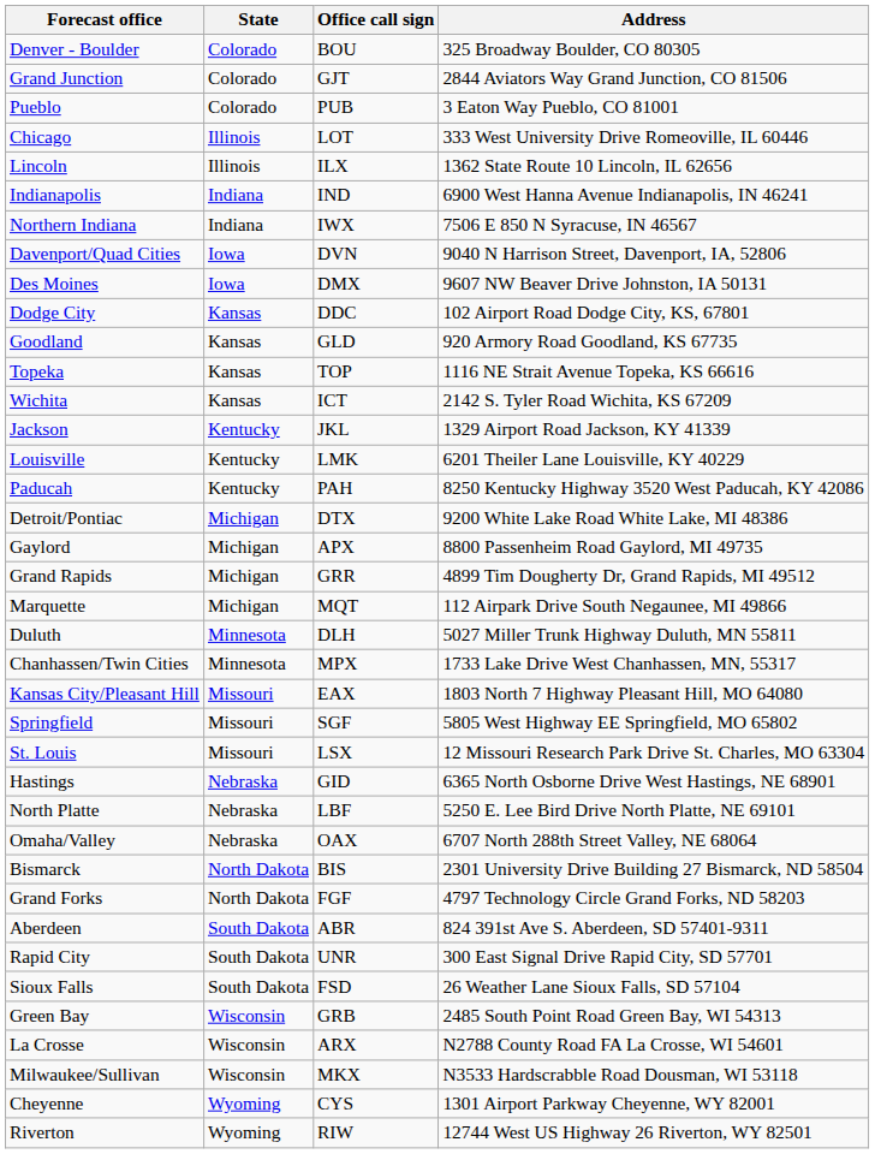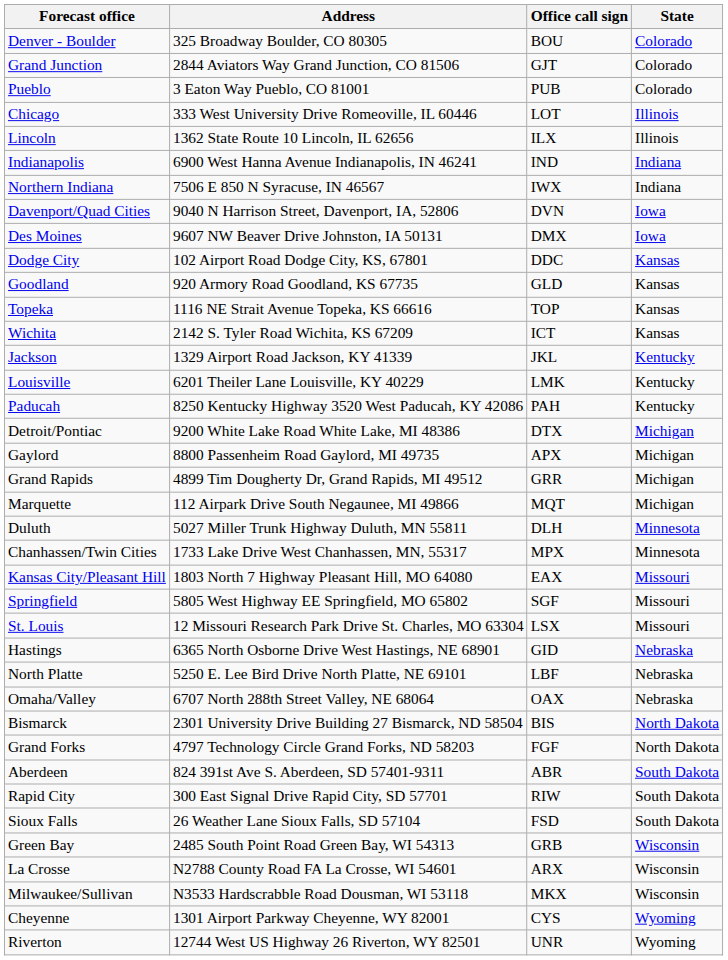 <table class="wikitable sortable">
 <tr>
 <th>Forecast office</th>
+<th>Address</th>
+<th>Office call sign</th>
 <th>State</th>
-<th>Office call sign</th>
-<th>Address</th>
 </tr>
 <tr>
 <td><a href='#'>Denver - Boulder</a></td>
+<td>325 Broadway Boulder, CO 80305</td>
+<td>BOU</td>
 <td><a href='#'>Colorado</a></td>
-<td>BOU</td>
-<td>325 Broadway Boulder, CO 80305</td>
 </tr>
 <tr>
 <td><a href='#'>Grand Junction</a></td>
+<td>2844 Aviators Way Grand Junction, CO 81506</td>
+<td>GJT</td>
 <td>Colorado</td>
-<td>GJT</td>
-<td>2844 Aviators Way Grand Junction, CO 81506</td>
 </tr>
 <tr>
 <td><a href='#'>Pueblo</a></td>
+<td>3 Eaton Way Pueblo, CO 81001</td>
+<td>PUB</td>
 <td>Colorado</td>
-<td>PUB</td>
-<td>3 Eaton Way Pueblo, CO 81001</td>
 </tr>
 <tr>
 <td><a href='#'>Chicago</a></td>
+<td>333 West University Drive Romeoville, IL 60446</td>
+<td>LOT</td>
 <td><a href='#'>Illinois</a></td>
-<td>LOT</td>
-<td>333 West University Drive Romeoville, IL 60446</td>
 </tr>
 <tr>
 <td><a href='#'>Lincoln</a></td>
+<td>1362 State Route 10 Lincoln, IL 62656</td>
+<td>ILX</td>
 <td>Illinois</td>
-<td>ILX</td>
-<td>1362 State Route 10 Lincoln, IL 62656</td>
 </tr>
 <tr>
 <td><a href='#'>Indianapolis</a></td>
+<td>6900 West Hanna Avenue Indianapolis, IN 46241</td>
+<td>IND</td>
 <td><a href='#'>Indiana</a></td>
-<td>IND</td>
-<td>6900 West Hanna Avenue Indianapolis, IN 46241</td>
 </tr>
 <tr>
 <td><a href='#'>Northern Indiana</a></td>
+<td>7506 E 850 N Syracuse, IN 46567</td>
+<td>IWX</td>
 <td>Indiana</td>
-<td>IWX</td>
-<td>7506 E 850 N Syracuse, IN 46567</td>
 </tr>
 <tr>
 <td><a href='#'>Davenport/Quad Cities</a></td>
+<td>9040 N Harrison Street, Davenport, IA, 52806</td>
+<td>DVN</td>
 <td><a href='#'>Iowa</a></td>
-<td>DVN</td>
-<td>9040 N Harrison Street, Davenport, IA, 52806</td>
 </tr>
 <tr>
 <td><a href='#'>Des Moines</a></td>
+<td>9607 NW Beaver Drive Johnston, IA 50131</td>
+<td>DMX</td>
 <td><a href='#'>Iowa</a></td>
-<td>DMX</td>
-<td>9607 NW Beaver Drive Johnston, IA 50131</td>
 </tr>
 <tr>
 <td><a href='#'>Dodge City</a></td>
+<td>102 Airport Road Dodge City, KS, 67801</td>
+<td>DDC</td>
 <td><a href='#'>Kansas</a></td>
-<td>DDC</td>
-<td>102 Airport Road Dodge City, KS, 67801</td>
 </tr>
 <tr>
 <td><a href='#'>Goodland</a></td>
+<td>920 Armory Road Goodland, KS 67735</td>
+<td>GLD</td>
 <td>Kansas</td>
-<td>GLD</td>
-<td>920 Armory Road Goodland, KS 67735</td>
 </tr>
 <tr>
 <td><a href='#'>Topeka</a></td>
+<td>1116 NE Strait Avenue Topeka, KS 66616</td>
+<td>TOP</td>
 <td>Kansas</td>
-<td>TOP</td>
-<td>1116 NE Strait Avenue Topeka, KS 66616</td>
 </tr>
 <tr>
 <td><a href='#'>Wichita</a></td>
+<td>2142 S. Tyler Road Wichita, KS 67209</td>
+<td>ICT</td>
 <td>Kansas</td>
-<td>ICT</td>
-<td>2142 S. Tyler Road Wichita, KS 67209</td>
 </tr>
 <tr>
 <td><a href='#'>Jackson</a></td>
+<td>1329 Airport Road Jackson, KY 41339</td>
+<td>JKL</td>
 <td><a href='#'>Kentucky</a></td>
-<td>JKL</td>
-<td>1329 Airport Road Jackson, KY 41339</td>
 </tr>
 <tr>
 <td><a href='#'>Louisville</a></td>
+<td>6201 Theiler Lane Louisville, KY 40229</td>
+<td>LMK</td>
 <td>Kentucky</td>
-<td>LMK</td>
-<td>6201 Theiler Lane Louisville, KY 40229</td>
 </tr>
 <tr>
 <td><a href='#'>Paducah</a></td>
+<td>8250 Kentucky Highway 3520 West Paducah, KY 42086</td>
+<td>PAH</td>
 <td>Kentucky</td>
-<td>PAH</td>
-<td>8250 Kentucky Highway 3520 West Paducah, KY 42086</td>
 </tr>
 <tr>
 <td>Detroit/Pontiac</td>
+<td>9200 White Lake Road White Lake, MI 48386</td>
+<td>DTX</td>
 <td><a href='#'>Michigan</a></td>
-<td>DTX</td>
-<td>9200 White Lake Road White Lake, MI 48386</td>
 </tr>
 <tr>
 <td>Gaylord</td>
+<td>8800 Passenheim Road Gaylord, MI 49735</td>
+<td>APX</td>
 <td>Michigan</td>
-<td>APX</td>
-<td>8800 Passenheim Road Gaylord, MI 49735</td>
 </tr>
 <tr>
 <td>Grand Rapids</td>
+<td>4899 Tim Dougherty Dr, Grand Rapids, MI 49512</td>
+<td>GRR</td>
 <td>Michigan</td>
-<td>GRR</td>
-<td>4899 Tim Dougherty Dr, Grand Rapids, MI 49512</td>
 </tr>
 <tr>
 <td>Marquette</td>
+<td>112 Airpark Drive South Negaunee, MI 49866</td>
+<td>MQT</td>
 <td>Michigan</td>
-<td>MQT</td>
-<td>112 Airpark Drive South Negaunee, MI 49866</td>
 </tr>
 <tr>
 <td>Duluth</td>
+<td>5027 Miller Trunk Highway Duluth, MN 55811</td>
+<td>DLH</td>
 <td><a href='#'>Minnesota</a></td>
-<td>DLH</td>
-<td>5027 Miller Trunk Highway Duluth, MN 55811</td>
 </tr>
 <tr>
 <td>Chanhassen/Twin Cities</td>
+<td>1733 Lake Drive West Chanhassen, MN, 55317</td>
+<td>MPX</td>
 <td>Minnesota</td>
-<td>MPX</td>
-<td>1733 Lake Drive West Chanhassen, MN, 55317</td>
 </tr>
 <tr>
 <td><a href='#'>Kansas City/Pleasant Hill</a></td>
+<td>1803 North 7 Highway Pleasant Hill, MO 64080</td>
+<td>EAX</td>
 <td><a href='#'>Missouri</a></td>
-<td>EAX</td>
-<td>1803 North 7 Highway Pleasant Hill, MO 64080</td>
 </tr>
 <tr>
 <td><a href='#'>Springfield</a></td>
+<td>5805 West Highway EE Springfield, MO 65802</td>
+<td>SGF</td>
 <td>Missouri</td>
-<td>SGF</td>
-<td>5805 West Highway EE Springfield, MO 65802</td>
 </tr>
 <tr>
 <td><a href='#'>St. Louis</a></td>
+<td>12 Missouri Research Park Drive St. Charles, MO 63304</td>
+<td>LSX</td>
 <td>Missouri</td>
-<td>LSX</td>
-<td>12 Missouri Research Park Drive St. Charles, MO 63304</td>
 </tr>
 <tr>
 <td>Hastings</td>
+<td>6365 North Osborne Drive West Hastings, NE 68901</td>
+<td>GID</td>
 <td><a href='#'>Nebraska</a></td>
-<td>GID</td>
-<td>6365 North Osborne Drive West Hastings, NE 68901</td>
 </tr>
 <tr>
 <td>North Platte</td>
+<td>5250 E. Lee Bird Drive North Platte, NE 69101</td>
+<td>LBF</td>
 <td>Nebraska</td>
-<td>LBF</td>
-<td>5250 E. Lee Bird Drive North Platte, NE 69101</td>
 </tr>
 <tr>
 <td>Omaha/Valley</td>
+<td>6707 North 288th Street Valley, NE 68064</td>
+<td>OAX</td>
 <td>Nebraska</td>
-<td>OAX</td>
-<td>6707 North 288th Street Valley, NE 68064</td>
 </tr>
 <tr>
 <td>Bismarck</td>
+<td>2301 University Drive Building 27 Bismarck, ND 58504</td>
+<td>BIS</td>
 <td><a href='#'>North Dakota</a></td>
-<td>BIS</td>
-<td>2301 University Drive Building 27 Bismarck, ND 58504</td>
 </tr>
 <tr>
 <td>Grand Forks</td>
+<td>4797 Technology Circle Grand Forks, ND 58203</td>
+<td>FGF</td>
 <td>North Dakota</td>
-<td>FGF</td>
-<td>4797 Technology Circle Grand Forks, ND 58203</td>
 </tr>
 <tr>
 <td>Aberdeen</td>
+<td>824 391st Ave S. Aberdeen, SD 57401-9311</td>
+<td>ABR</td>
 <td><a href='#'>South Dakota</a></td>
-<td>ABR</td>
-<td>824 391st Ave S. Aberdeen, SD 57401-9311</td>
 </tr>
 <tr>
 <td>Rapid City</td>
+<td>300 East Signal Drive Rapid City, SD 57701</td>
+<td>RIW</td>
 <td>South Dakota</td>
-<td>UNR</td>
-<td>300 East Signal Drive Rapid City, SD 57701</td>
 </tr>
 <tr>
 <td>Sioux Falls</td>
+<td>26 Weather Lane Sioux Falls, SD 57104</td>
+<td>FSD</td>
 <td>South Dakota</td>
-<td>FSD</td>
-<td>26 Weather Lane Sioux Falls, SD 57104</td>
 </tr>
 <tr>
 <td>Green Bay</td>
+<td>2485 South Point Road Green Bay, WI 54313</td>
+<td>GRB</td>
 <td><a href='#'>Wisconsin</a></td>
-<td>GRB</td>
-<td>2485 South Point Road Green Bay, WI 54313</td>
 </tr>
 <tr>
 <td>La Crosse</td>
+<td>N2788 County Road FA La Crosse, WI 54601</td>
+<td>ARX</td>
 <td>Wisconsin</td>
-<td>ARX</td>
-<td>N2788 County Road FA La Crosse, WI 54601</td>
 </tr>
 <tr>
 <td>Milwaukee/Sullivan</td>
+<td>N3533 Hardscrabble Road Dousman, WI 53118</td>
+<td>MKX</td>
 <td>Wisconsin</td>
-<td>MKX</td>
-<td>N3533 Hardscrabble Road Dousman, WI 53118</td>
 </tr>
 <tr>
 <td>Cheyenne</td>
+<td>1301 Airport Parkway Cheyenne, WY 82001</td>
+<td>CYS</td>
 <td><a href='#'>Wyoming</a></td>
-<td>CYS</td>
-<td>1301 Airport Parkway Cheyenne, WY 82001</td>
 </tr>
 <tr>
 <td>Riverton</td>
+<td>12744 West US Highway 26 Riverton, WY 82501</td>
+<td>UNR</td>
 <td>Wyoming</td>
-<td>RIW</td>
-<td>12744 West US Highway 26 Riverton, WY 82501</td>
 </tr>
 </table>
